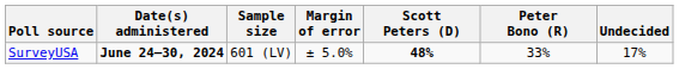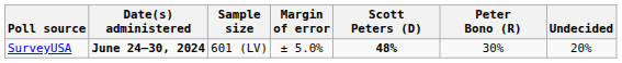 <table class="wikitable" style="font-size:90%;text-align:center;">
 <tr style="vertical-align:bottom">
 <th>Poll source</th>
 <th>Date(s)<br>administered</th>
 <th>Sample<br>size</th>
 <th>Margin<br>of error</th>
 <th style="width:100px;">Scott<br>Peters (D)</th>
 <th style="width:100px;">Peter<br>Bono (R)</th>
 <th>Undecided</th>
 </tr>
 <tr>
 <td style="text-align:left;"><a href='#'>SurveyUSA</a></td>
 <td><strong>June 24–30, 2024</strong></td>
 <td>601 (LV)</td>
 <td>± 5.0%</td>
 <td><strong>48%</strong></td>
-<td>33%</td>
-<td>17%</td>
+<td>30%</td>
+<td>20%</td>
 </tr>
 </table>
